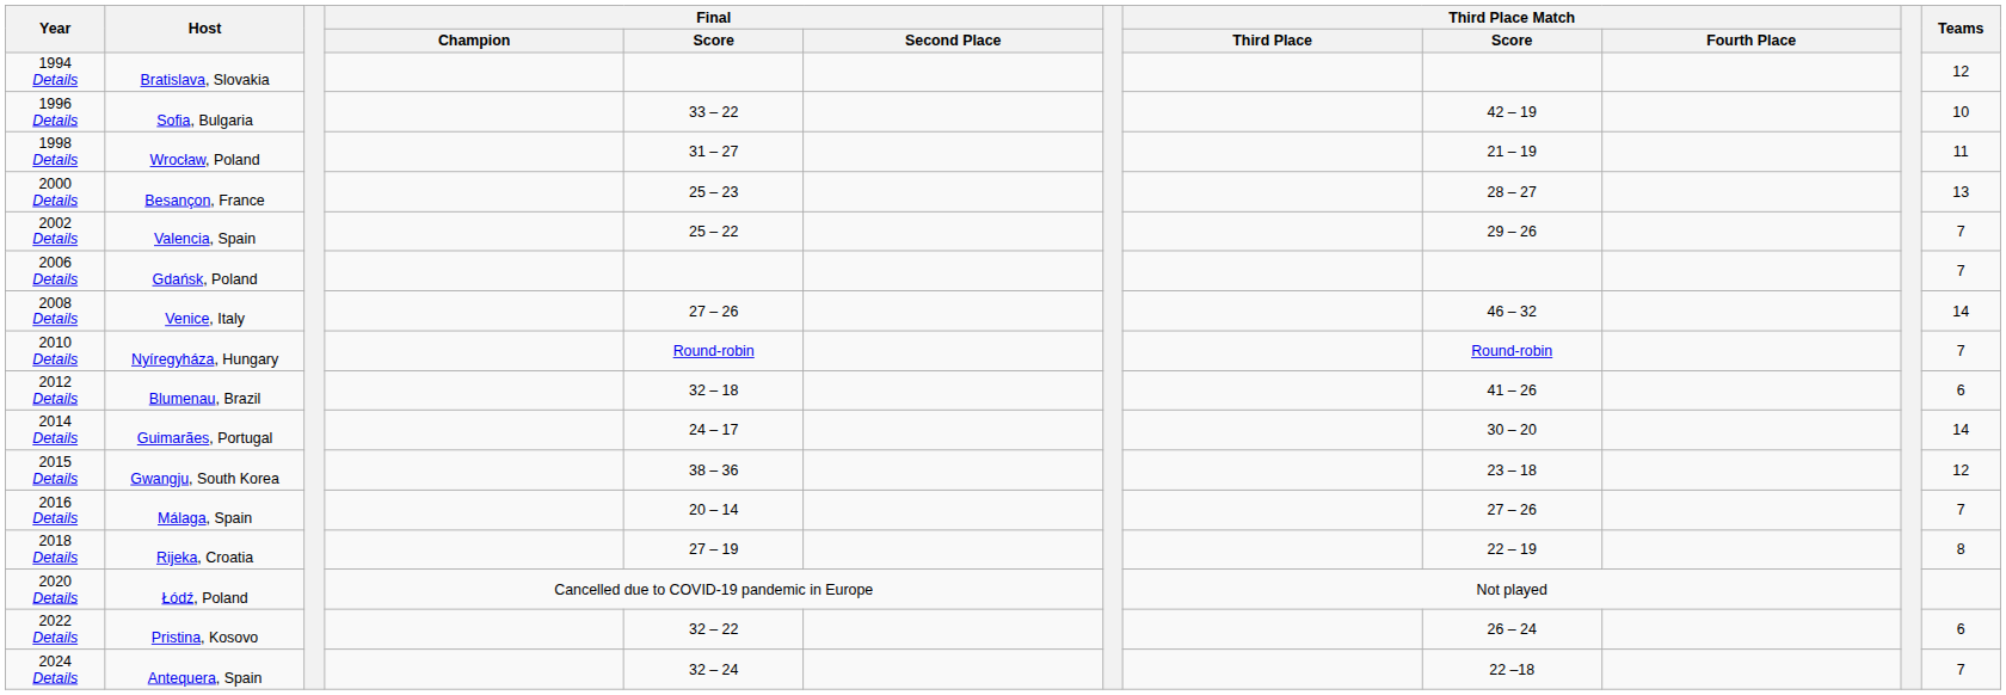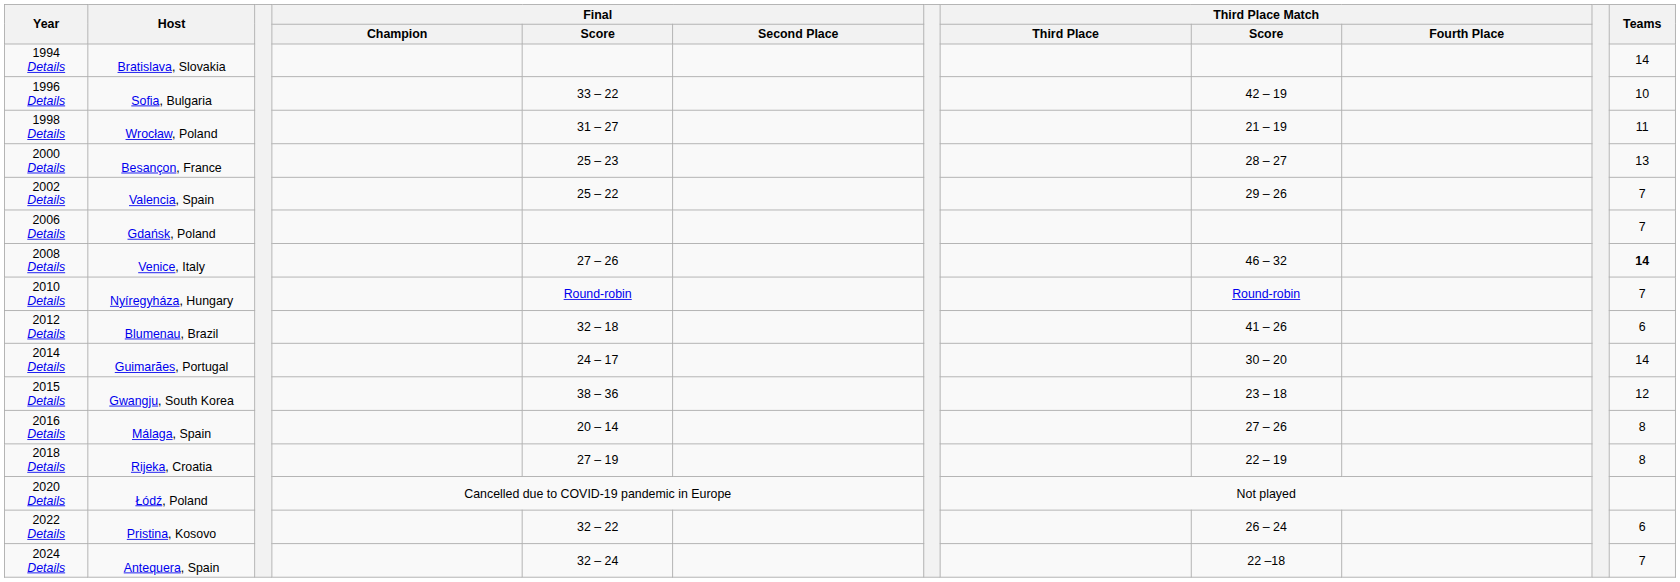 <table class="wikitable" style="font-size:90%; width: 98%; text-align: center;">
 <tr>
 <th rowspan=2 width=5%>Year</th>
 <th rowspan=2 width=10%>Host</th>
 <th width=1% rowspan=18 bgcolor=ffffff></th>
 <th colspan=3>Final</th>
 <th width=1% rowspan=18 bgcolor=ffffff></th>
 <th colspan=3>Third Place Match</th>
 <th width=1% rowspan=18 bgcolor=ffffff></th>
 <th rowspan=2 width=5%>Teams</th>
 </tr>
 <tr>
 <th width=15%>Champion</th>
 <th width=9%>Score</th>
 <th width=15%>Second Place</th>
 <th width=15%>Third Place</th>
 <th width=9%>Score</th>
 <th width=15%>Fourth Place</th>
 </tr>
 <tr align=center>
 <td>1994<br> <em><a href='#'>Details</a></em></td>
 <td><br><a href='#'>Bratislava</a>, Slovakia</td>
 <td><strong></strong></td>
 <td></td>
 <td></td>
 <td></td>
 <td></td>
 <td></td>
-<td>12</td>
+<td>14</td>
 </tr>
 <tr align=center>
 <td>1996<br> <em><a href='#'>Details</a></em></td>
 <td><br><a href='#'>Sofia</a>, Bulgaria</td>
 <td><strong></strong></td>
 <td>33 – 22</td>
 <td></td>
 <td></td>
 <td>42 – 19</td>
 <td></td>
 <td>10</td>
 </tr>
 <tr align=center>
 <td>1998<br> <em><a href='#'>Details</a></em></td>
 <td><br><a href='#'>Wrocław</a>, Poland</td>
 <td><strong></strong></td>
 <td>31 – 27</td>
 <td></td>
 <td></td>
 <td>21 – 19</td>
 <td></td>
 <td>11</td>
 </tr>
 <tr align=center>
 <td>2000<br> <em><a href='#'>Details</a></em></td>
 <td><br><a href='#'>Besançon</a>, France</td>
 <td><strong></strong></td>
 <td>25 – 23</td>
 <td></td>
 <td></td>
 <td>28 – 27</td>
 <td></td>
 <td>13</td>
 </tr>
 <tr align=center>
 <td>2002<br> <em><a href='#'>Details</a></em></td>
 <td><br><a href='#'>Valencia</a>, Spain</td>
 <td><strong></strong></td>
 <td>25 – 22</td>
 <td></td>
 <td></td>
 <td>29 – 26</td>
 <td></td>
 <td>7</td>
 </tr>
 <tr align=center>
 <td>2006 <br> <em><a href='#'>Details</a></em></td>
 <td><br><a href='#'>Gdańsk</a>, Poland</td>
 <td><strong></strong></td>
 <td></td>
 <td></td>
 <td></td>
 <td></td>
 <td></td>
 <td>7</td>
 </tr>
 <tr align=center>
 <td>2008<br> <em><a href='#'>Details</a></em></td>
 <td><br><a href='#'>Venice</a>, Italy</td>
 <td><strong></strong></td>
 <td>27 – 26</td>
 <td></td>
 <td></td>
 <td>46 – 32</td>
 <td></td>
-<td>14</td>
+<td><strong>14</strong></td>
 </tr>
 <tr align=center>
 <td>2010 <br> <em><a href='#'>Details</a></em></td>
 <td><br><a href='#'>Nyíregyháza</a>, Hungary</td>
 <td><strong></strong></td>
 <td><a href='#'>Round-robin</a></td>
 <td></td>
 <td></td>
 <td><a href='#'>Round-robin</a></td>
 <td></td>
 <td>7</td>
 </tr>
 <tr align=center>
 <td>2012 <br> <em><a href='#'>Details</a></em></td>
 <td><br><a href='#'>Blumenau</a>, Brazil</td>
 <td><strong></strong></td>
 <td>32 – 18</td>
 <td></td>
 <td></td>
 <td>41 – 26</td>
 <td></td>
 <td>6</td>
 </tr>
 <tr align=center>
 <td>2014 <br> <em><a href='#'>Details</a></em></td>
 <td><br><a href='#'>Guimarães</a>, Portugal</td>
 <td><strong></strong></td>
 <td>24 – 17</td>
 <td></td>
 <td></td>
 <td>30 – 20</td>
 <td></td>
 <td>14</td>
 </tr>
 <tr align=center>
 <td>2015 <br> <em><a href='#'>Details</a></em></td>
 <td><br><a href='#'>Gwangju</a>, South Korea</td>
 <td><strong></strong></td>
 <td>38 – 36</td>
 <td></td>
 <td></td>
 <td>23 – 18</td>
 <td></td>
 <td>12</td>
 </tr>
 <tr align=center>
 <td>2016 <br> <em><a href='#'>Details</a></em></td>
 <td><br><a href='#'>Málaga</a>, Spain</td>
 <td><strong></strong></td>
 <td>20 – 14</td>
 <td></td>
 <td></td>
 <td>27 – 26</td>
 <td></td>
-<td>7</td>
+<td>8</td>
 </tr>
 <tr align=center>
 <td>2018 <br> <em><a href='#'>Details</a></em></td>
 <td><br><a href='#'>Rijeka</a>, Croatia</td>
 <td><strong></strong></td>
 <td>27 – 19</td>
 <td></td>
 <td></td>
 <td>22 – 19</td>
 <td></td>
 <td>8</td>
 </tr>
 <tr align=center>
 <td>2020<br> <em><a href='#'>Details</a></em></td>
 <td><br><a href='#'>Łódź</a>, Poland</td>
 <td colspan=3>Cancelled due to COVID-19 pandemic in Europe</td>
 <td colspan=3>Not played</td>
 <td></td>
 </tr>
 <tr align=center>
 <td>2022 <br> <em><a href='#'>Details</a></em></td>
 <td><br><a href='#'>Pristina</a>, Kosovo</td>
 <td><strong></strong></td>
 <td>32 – 22</td>
 <td></td>
 <td></td>
 <td>26 – 24</td>
 <td></td>
 <td>6</td>
 </tr>
 <tr align=center>
 <td>2024 <br> <em><a href='#'>Details</a></em></td>
 <td><br><a href='#'>Antequera</a>, Spain</td>
 <td><strong></strong></td>
 <td>32 – 24</td>
 <td></td>
 <td></td>
 <td>22 –18</td>
 <td></td>
 <td>7</td>
 </tr>
 </table>
